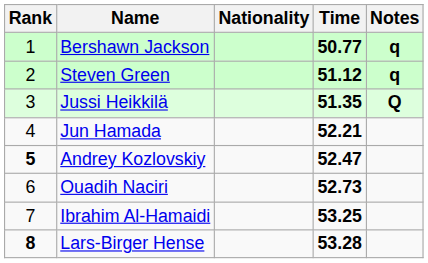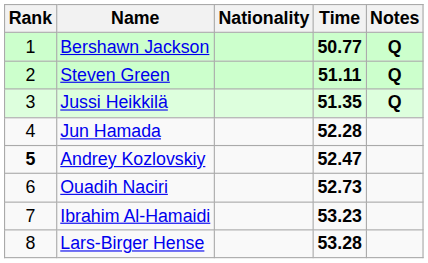 <table class="wikitable sortable" style="text-align:center">
 <tr>
 <th>Rank</th>
 <th>Name</th>
 <th>Nationality</th>
 <th>Time</th>
 <th>Notes</th>
 </tr>
 <tr bgcolor=ccffcc>
 <td>1</td>
 <td align=left><a href='#'>Bershawn Jackson</a></td>
 <td align=left></td>
 <td><strong>50.77</strong></td>
-<td><strong>q</strong></td>
+<td><strong>Q</strong></td>
 </tr>
 <tr bgcolor=ccffcc>
 <td>2</td>
 <td align=left><a href='#'>Steven Green</a></td>
 <td align=left></td>
-<td><strong>51.12</strong></td>
-<td><strong>q</strong></td>
+<td><strong>51.11</strong></td>
+<td><strong>Q</strong></td>
 </tr>
 <tr bgcolor=ddffdd>
 <td>3</td>
 <td align=left><a href='#'>Jussi Heikkilä</a></td>
 <td align=left></td>
 <td><strong>51.35</strong></td>
 <td><strong>Q</strong></td>
 </tr>
 <tr>
 <td>4</td>
 <td align=left><a href='#'>Jun Hamada</a></td>
 <td align=left></td>
-<td><strong>52.21</strong></td>
+<td><strong>52.28</strong></td>
 <td></td>
 </tr>
 <tr>
 <td><strong>5</strong></td>
 <td align=left><a href='#'>Andrey Kozlovskiy</a></td>
 <td align=left></td>
 <td><strong>52.47</strong></td>
 <td></td>
 </tr>
 <tr>
 <td>6</td>
 <td align=left><a href='#'>Ouadih Naciri</a></td>
 <td align=left></td>
 <td><strong>52.73</strong></td>
 <td></td>
 </tr>
 <tr>
 <td>7</td>
 <td align=left><a href='#'>Ibrahim Al-Hamaidi</a></td>
 <td align=left></td>
-<td><strong>53.25</strong></td>
+<td><strong>53.23</strong></td>
 <td></td>
 </tr>
 <tr>
-<td><strong>8</strong></td>
+<td>8</td>
 <td align=left><a href='#'>Lars-Birger Hense</a></td>
 <td align=left></td>
 <td><strong>53.28</strong></td>
 <td></td>
 </tr>
 </table>
